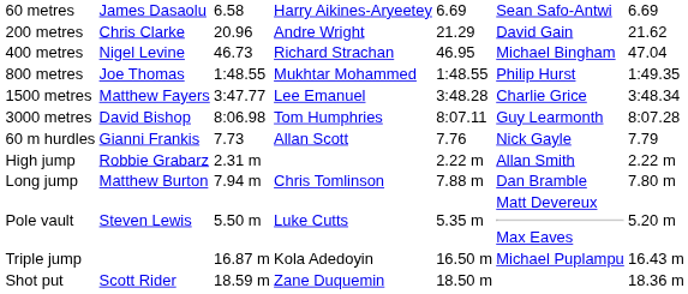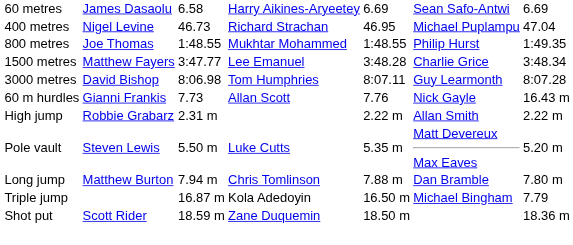 <table>
 <tr>
 <td>60 metres</td>
 <td><a href='#'>James Dasaolu</a></td>
 <td>6.58</td>
 <td><a href='#'>Harry Aikines-Aryeetey</a></td>
 <td>6.69</td>
 <td><a href='#'>Sean Safo-Antwi</a></td>
 <td>6.69</td>
 </tr>
 <tr>
-<td>200 metres</td>
-<td><a href='#'>Chris Clarke</a></td>
-<td>20.96</td>
-<td><a href='#'>Andre Wright</a></td>
-<td>21.29</td>
-<td><a href='#'>David Gain</a></td>
-<td>21.62</td>
-</tr>
-<tr>
 <td>400 metres</td>
 <td><a href='#'>Nigel Levine</a></td>
 <td>46.73</td>
 <td><a href='#'>Richard Strachan</a></td>
 <td>46.95</td>
-<td><a href='#'>Michael Bingham</a></td>
+<td><a href='#'>Michael Puplampu</a></td>
 <td>47.04</td>
 </tr>
 <tr>
 <td>800 metres</td>
 <td><a href='#'>Joe Thomas</a></td>
 <td>1:48.55</td>
 <td><a href='#'>Mukhtar Mohammed</a></td>
 <td>1:48.55</td>
 <td><a href='#'>Philip Hurst</a></td>
 <td>1:49.35</td>
 </tr>
 <tr>
 <td>1500 metres</td>
 <td><a href='#'>Matthew Fayers</a></td>
 <td>3:47.77</td>
 <td><a href='#'>Lee Emanuel</a></td>
 <td>3:48.28</td>
 <td><a href='#'>Charlie Grice</a></td>
 <td>3:48.34</td>
 </tr>
 <tr>
 <td>3000 metres</td>
 <td><a href='#'>David Bishop</a></td>
 <td>8:06.98</td>
 <td><a href='#'>Tom Humphries</a></td>
 <td>8:07.11</td>
 <td><a href='#'>Guy Learmonth</a></td>
 <td>8:07.28</td>
 </tr>
 <tr>
 <td>60 m hurdles</td>
 <td><a href='#'>Gianni Frankis</a></td>
 <td>7.73</td>
 <td><a href='#'>Allan Scott</a></td>
 <td>7.76</td>
 <td><a href='#'>Nick Gayle</a></td>
-<td>7.79</td>
+<td>16.43 m</td>
 </tr>
 <tr>
 <td>High jump</td>
 <td><a href='#'>Robbie Grabarz</a></td>
 <td>2.31 m</td>
 <td></td>
 <td>2.22 m</td>
 <td><a href='#'>Allan Smith</a></td>
 <td>2.22 m</td>
 </tr>
 <tr>
+<td>Pole vault</td>
+<td><a href='#'>Steven Lewis</a></td>
+<td>5.50 m</td>
+<td><a href='#'>Luke Cutts</a></td>
+<td>5.35 m</td>
+<td><a href='#'>Matt Devereux</a><hr><a href='#'>Max Eaves</a></td>
+<td>5.20 m</td>
+</tr>
+<tr>
 <td>Long jump</td>
 <td><a href='#'>Matthew Burton</a></td>
 <td>7.94 m</td>
 <td><a href='#'>Chris Tomlinson</a></td>
 <td>7.88 m</td>
 <td><a href='#'>Dan Bramble</a></td>
 <td>7.80 m</td>
 </tr>
 <tr>
-<td>Pole vault</td>
-<td><a href='#'>Steven Lewis</a></td>
-<td>5.50 m</td>
-<td><a href='#'>Luke Cutts</a></td>
-<td>5.35 m</td>
-<td><a href='#'>Matt Devereux</a><hr><a href='#'>Max Eaves</a></td>
-<td>5.20 m</td>
-</tr>
-<tr>
 <td>Triple jump</td>
 <td></td>
 <td>16.87 m</td>
 <td>Kola Adedoyin</td>
 <td>16.50 m</td>
-<td><a href='#'>Michael Puplampu</a></td>
-<td>16.43 m</td>
+<td><a href='#'>Michael Bingham</a></td>
+<td>7.79</td>
 </tr>
 <tr>
 <td>Shot put</td>
 <td><a href='#'>Scott Rider</a></td>
 <td>18.59 m</td>
 <td><a href='#'>Zane Duquemin</a></td>
 <td>18.50 m</td>
 <td></td>
 <td>18.36 m</td>
 </tr>
 </table>
